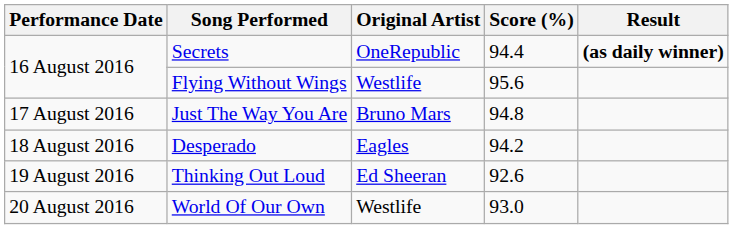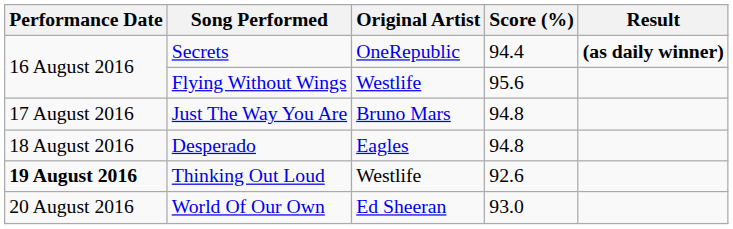 <table class="wikitable">
 <tr>
 <th>Performance Date</th>
 <th>Song Performed</th>
 <th>Original Artist</th>
 <th>Score (%)</th>
 <th>Result</th>
 </tr>
 <tr>
 <td rowspan="2">16 August 2016</td>
 <td><a href='#'>Secrets</a></td>
 <td><a href='#'>OneRepublic</a></td>
 <td>94.4</td>
 <td><strong> (as daily winner)</strong></td>
 </tr>
 <tr>
 <td><a href='#'>Flying Without Wings</a></td>
 <td><a href='#'>Westlife</a></td>
 <td>95.6</td>
 <td></td>
 </tr>
 <tr>
 <td>17 August 2016</td>
 <td><a href='#'>Just The Way You Are</a></td>
 <td><a href='#'>Bruno Mars</a></td>
 <td>94.8</td>
 <td></td>
 </tr>
 <tr>
 <td>18 August 2016</td>
 <td><a href='#'>Desperado</a></td>
 <td><a href='#'>Eagles</a></td>
-<td>94.2</td>
+<td>94.8</td>
 <td></td>
 </tr>
 <tr>
-<td>19 August 2016</td>
+<td><strong>19 August 2016</strong></td>
 <td><a href='#'>Thinking Out Loud</a></td>
-<td><a href='#'>Ed Sheeran</a></td>
+<td>Westlife</td>
 <td>92.6</td>
 <td></td>
 </tr>
 <tr>
 <td>20 August 2016</td>
 <td><a href='#'>World Of Our Own</a></td>
-<td>Westlife</td>
+<td><a href='#'>Ed Sheeran</a></td>
 <td>93.0</td>
 <td></td>
 </tr>
 </table>
